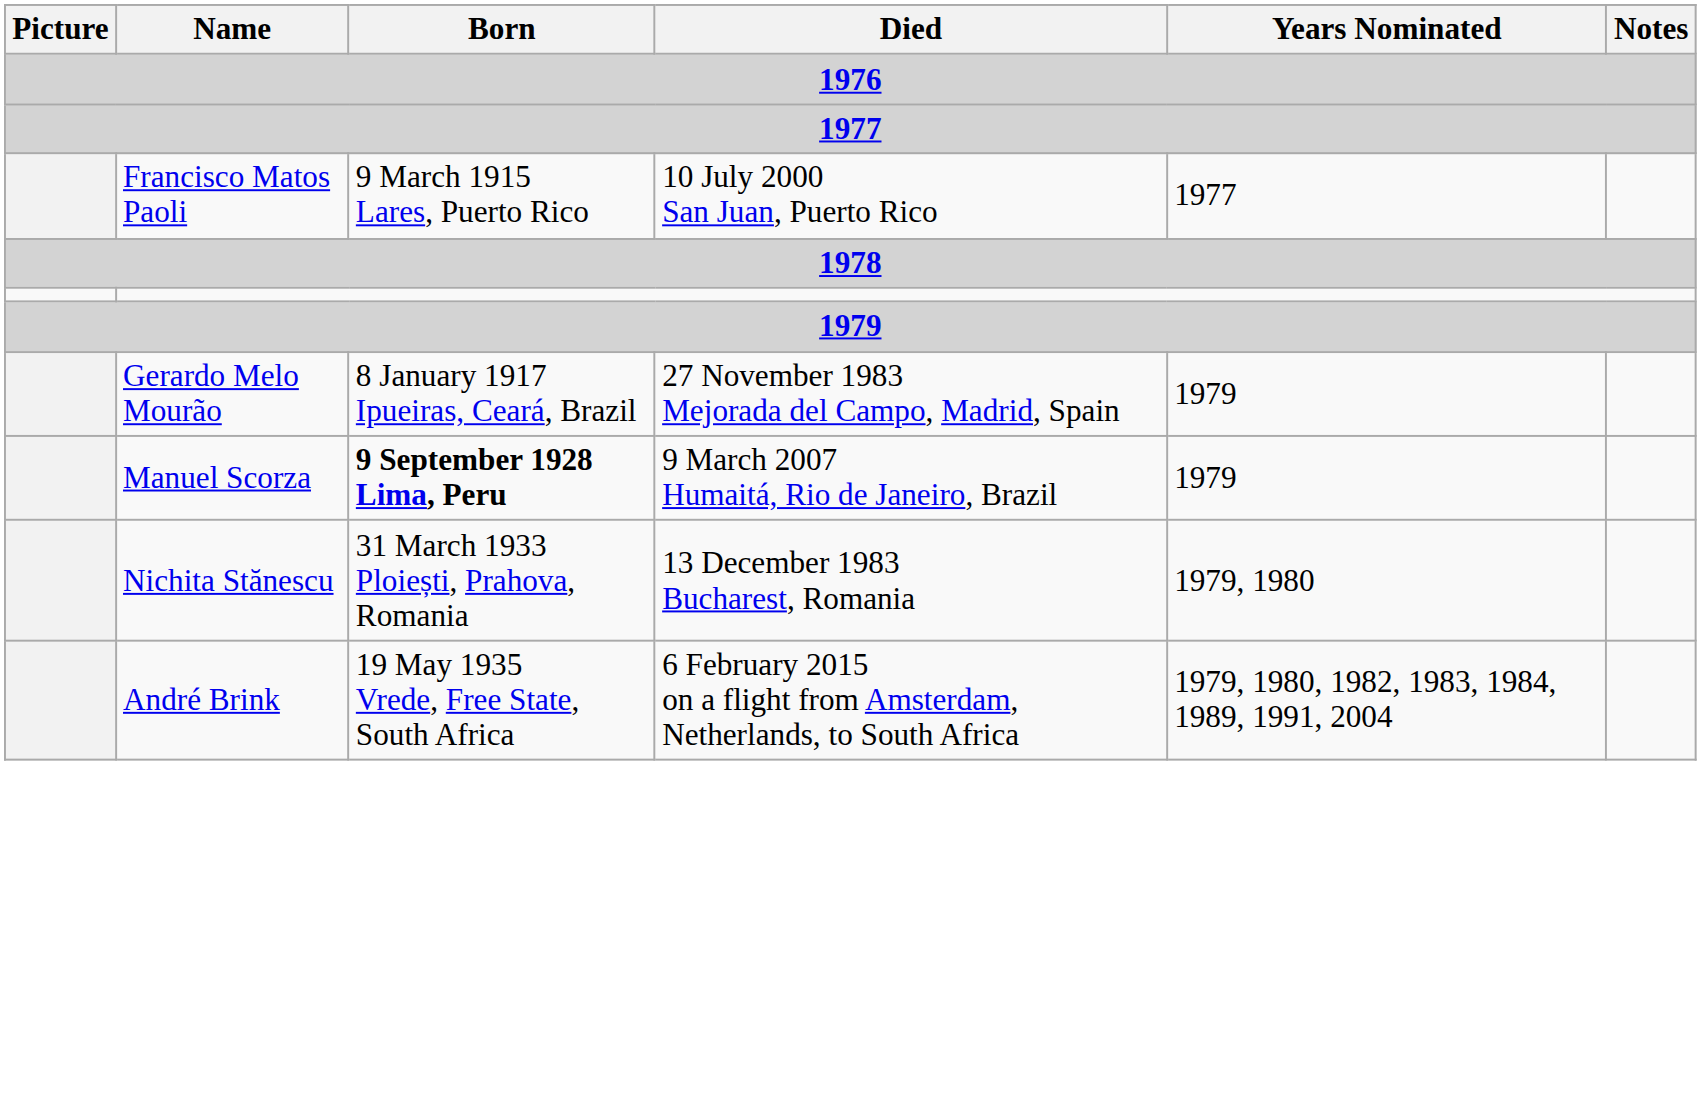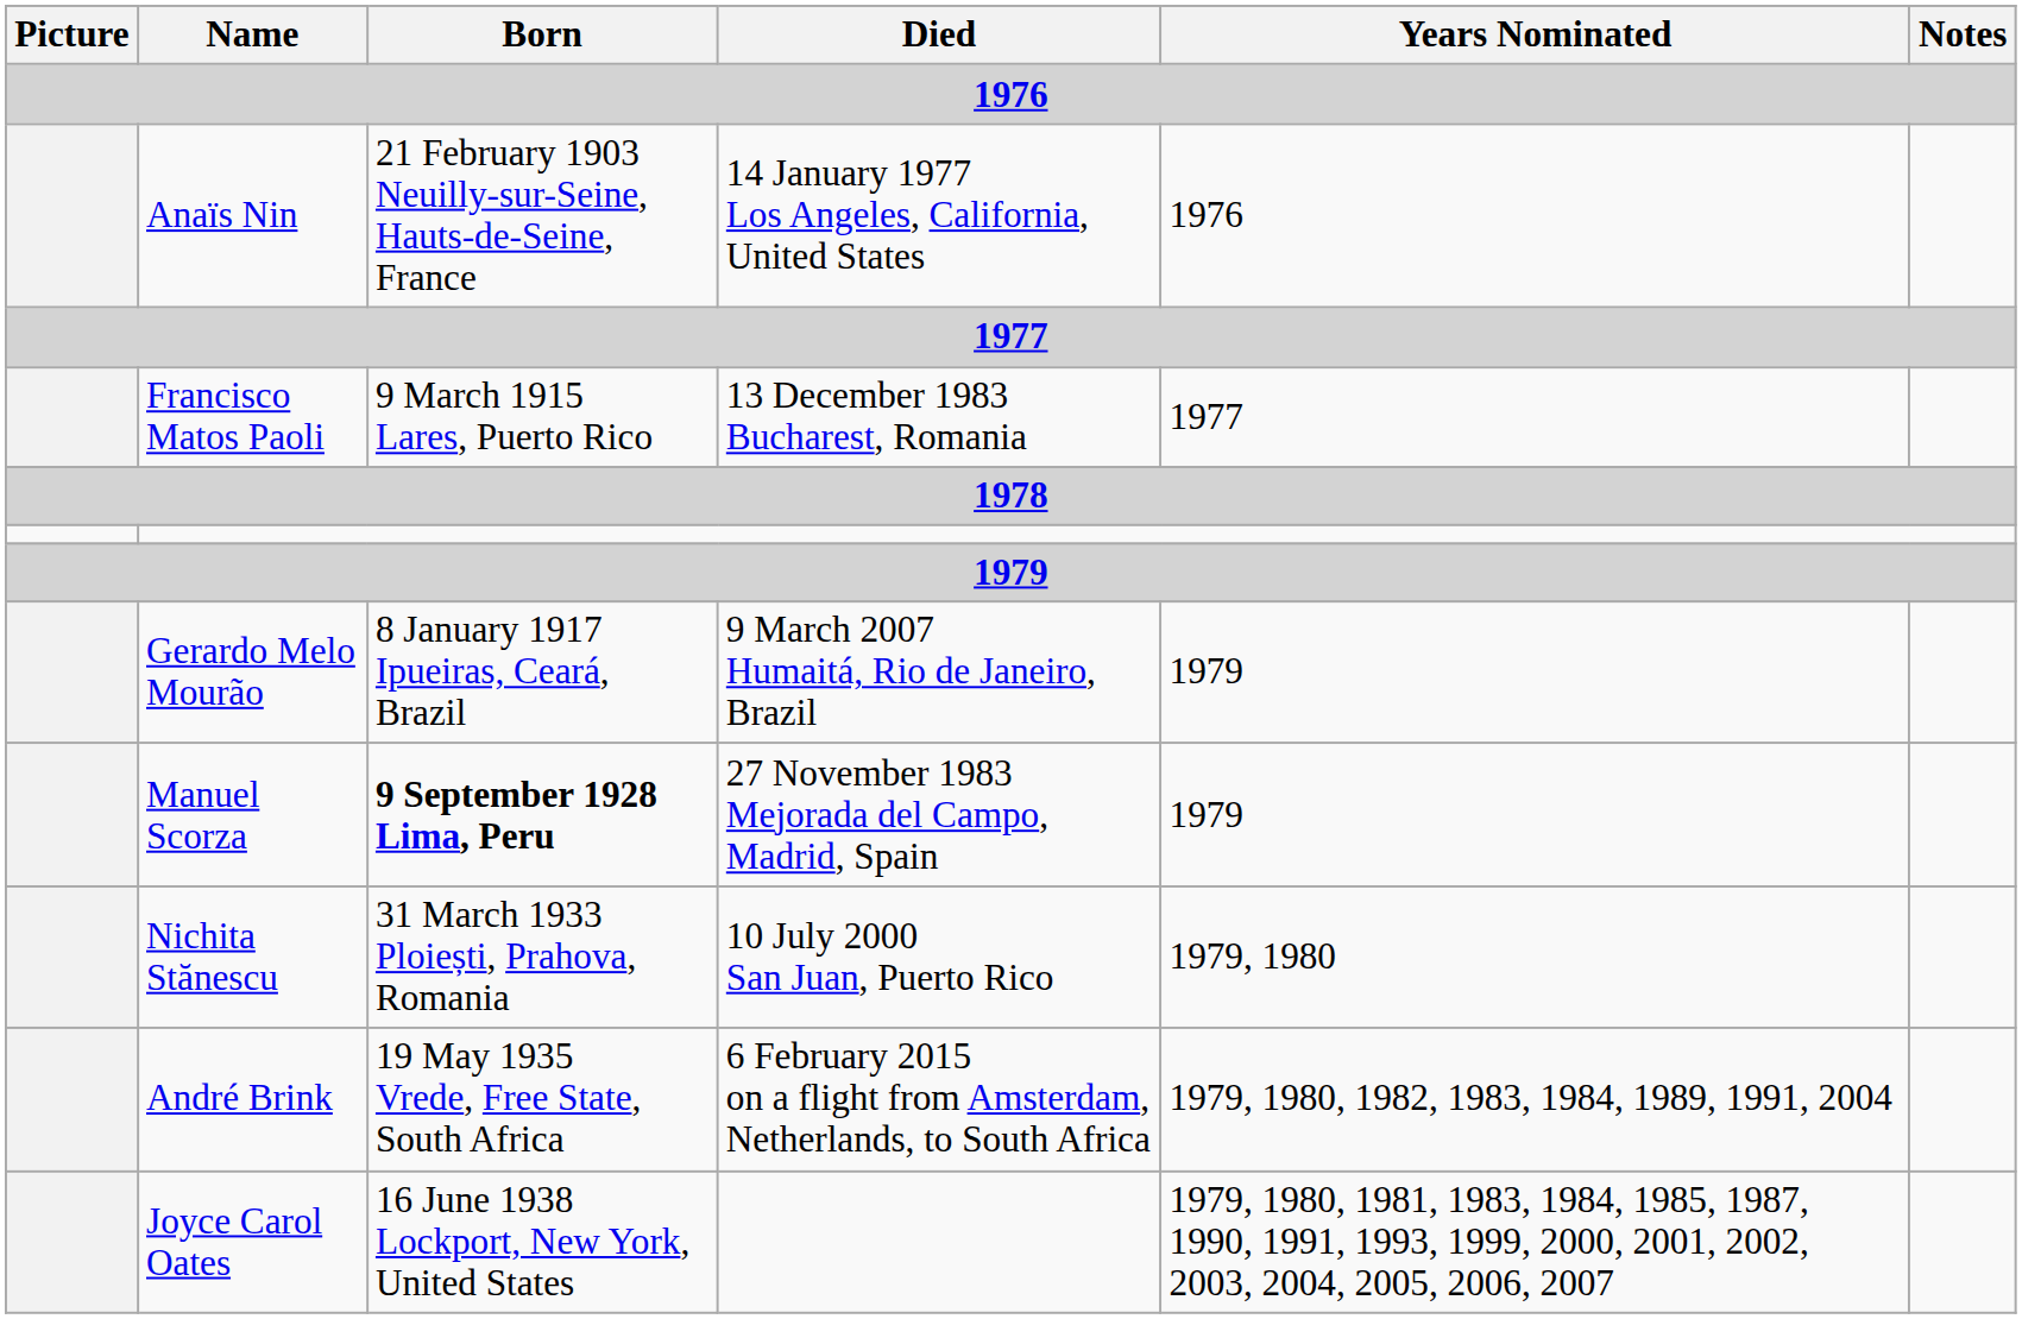 <table class="wikitable sortable">
 <tr>
 <th>Picture</th>
 <th>Name</th>
 <th>Born</th>
 <th>Died</th>
 <th>Years Nominated</th>
 <th>Notes</th>
 </tr>
 <tr id="1976">
 <td colspan=6 align=center style="background:lightgray;white-space:nowrap"><strong><a href='#'>1976</a></strong></td>
 </tr>
+<tr>
+<th scope=“row”></th>
+<td><a href='#'>Anaïs Nin</a></td>
+<td>21 February 1903 <br><a href='#'>Neuilly-sur-Seine</a>, <a href='#'>Hauts-de-Seine</a>, France</td>
+<td>14 January 1977 <br><a href='#'>Los Angeles</a>, <a href='#'>California</a>, United States</td>
+<td>1976</td>
+<td></td>
+</tr>
 <tr id="1977">
 <td colspan=6 align=center style="background:lightgray;white-space:nowrap"><strong><a href='#'>1977</a></strong></td>
 </tr>
 <tr>
 <th scope=“row”></th>
 <td><a href='#'>Francisco Matos Paoli</a></td>
 <td>9 March 1915 <br><a href='#'>Lares</a>, Puerto Rico</td>
-<td>10 July 2000 <br><a href='#'>San Juan</a>, Puerto Rico</td>
+<td>13 December 1983 <br><a href='#'>Bucharest</a>, Romania</td>
 <td>1977</td>
 <td></td>
 </tr>
 <tr id="1978">
 <td colspan=6 align=center style="background:lightgray;white-space:nowrap"><strong><a href='#'>1978</a></strong></td>
 </tr>
 <tr>
 <td></td>
 </tr>
 <tr id="1979">
 <td colspan=6 align=center style="background:lightgray;white-space:nowrap"><strong><a href='#'>1979</a></strong></td>
 </tr>
 <tr>
 <th scope=“row”></th>
 <td><a href='#'>Gerardo Melo Mourão</a></td>
 <td>8 January 1917 <br><a href='#'>Ipueiras, Ceará</a>, Brazil</td>
-<td>27 November 1983 <br><a href='#'>Mejorada del Campo</a>, <a href='#'>Madrid</a>, Spain</td>
+<td>9 March 2007 <br><a href='#'>Humaitá, Rio de Janeiro</a>, Brazil</td>
 <td>1979</td>
 <td></td>
 </tr>
 <tr>
 <th scope=“row”></th>
 <td><a href='#'>Manuel Scorza</a></td>
 <td><strong>9 September 1928 <br><a href='#'>Lima</a>, Peru</strong></td>
-<td>9 March 2007 <br><a href='#'>Humaitá, Rio de Janeiro</a>, Brazil</td>
+<td>27 November 1983 <br><a href='#'>Mejorada del Campo</a>, <a href='#'>Madrid</a>, Spain</td>
 <td>1979</td>
 <td></td>
 </tr>
 <tr>
 <th scope=“row”></th>
 <td><a href='#'>Nichita Stănescu</a></td>
 <td>31 March 1933 <br><a href='#'>Ploiești</a>, <a href='#'>Prahova</a>, Romania</td>
-<td>13 December 1983 <br><a href='#'>Bucharest</a>, Romania</td>
+<td>10 July 2000 <br><a href='#'>San Juan</a>, Puerto Rico</td>
 <td>1979, 1980</td>
 <td></td>
 </tr>
 <tr>
 <th scope=“row”></th>
 <td><a href='#'>André Brink</a></td>
 <td>19 May 1935 <br><a href='#'>Vrede</a>, <a href='#'>Free State</a>, South Africa</td>
 <td>6 February 2015 <br>on a flight from <a href='#'>Amsterdam</a>, Netherlands, to South Africa</td>
 <td>1979, 1980, 1982, 1983, 1984, 1989, 1991, 2004</td>
 <td></td>
 </tr>
+<tr>
+<th scope=“row”></th>
+<td><a href='#'>Joyce Carol Oates</a></td>
+<td>16 June 1938 <br><a href='#'>Lockport, New York</a>, United States</td>
+<td></td>
+<td>1979, 1980, 1981, 1983, 1984, 1985, 1987, 1990, 1991, 1993, 1999, 2000, 2001, 2002, 2003, 2004, 2005, 2006, 2007</td>
+<td></td>
+</tr>
 </table>
